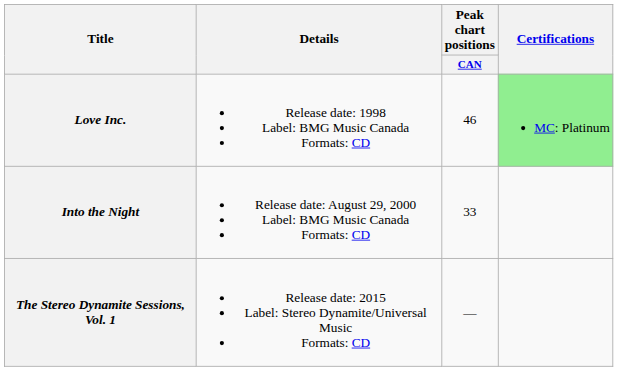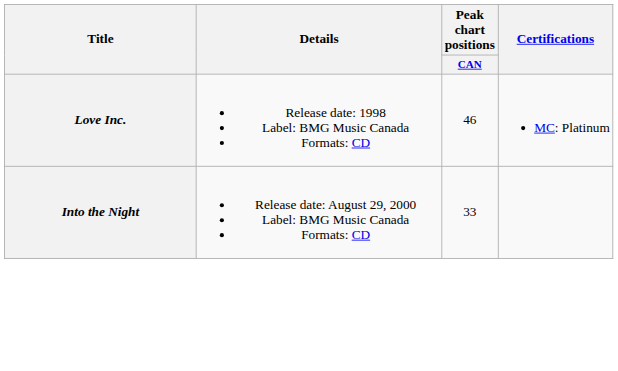 <table class="wikitable plainrowheaders" style="text-align:center;">
 <tr>
 <th rowspan="2" style="width:14em;">Title</th>
 <th rowspan="2" style="width:18em;">Details</th>
 <th colspan="1">Peak chart positions</th>
 <th rowspan="2"><a href='#'>Certifications</a></th>
 </tr>
 <tr style="font-size:smaller;">
 <th style="width:45px;"><a href='#'>CAN</a><br></th>
 </tr>
 <tr>
 <th scope="row"><em>Love Inc.</em></th>
 <td><br><ul><li>Release date: 1998</li><li>Label: BMG Music Canada</li><li>Formats: <a href='#'>CD</a></li></ul></td>
 <td>46</td>
-<td style="background: lightgreen;"><br><ul><li><a href='#'>MC</a>: Platinum</li></ul></td>
+<td><br><ul><li><a href='#'>MC</a>: Platinum</li></ul></td>
 </tr>
 <tr>
 <th scope="row"><em>Into the Night</em></th>
 <td><br><ul><li>Release date: August 29, 2000</li><li>Label: BMG Music Canada</li><li>Formats: <a href='#'>CD</a></li></ul></td>
 <td>33</td>
 <td></td>
 </tr>
-<tr>
-<th scope="row"><em>The Stereo Dynamite Sessions, Vol. 1</em></th>
-<td><br><ul><li>Release date: 2015</li><li>Label: Stereo Dynamite/Universal Music</li><li>Formats: <a href='#'>CD</a></li></ul></td>
-<td>—</td>
-<td></td>
-</tr>
 </table>
